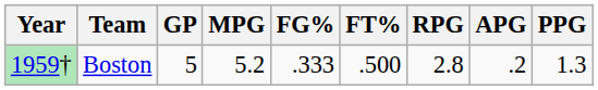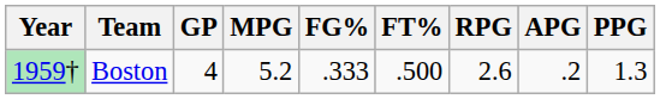 <table class="wikitable sortable" style="font-size:95%; text-align:right;">
 <tr>
 <th>Year</th>
 <th>Team</th>
 <th>GP</th>
 <th>MPG</th>
 <th>FG%</th>
 <th>FT%</th>
 <th>RPG</th>
 <th>APG</th>
 <th>PPG</th>
 </tr>
 <tr>
 <td style="text-align:left;background:#afe6ba;"><a href='#'>1959</a>†</td>
 <td style="text-align:left;"><a href='#'>Boston</a></td>
-<td>5</td>
+<td>4</td>
 <td>5.2</td>
 <td>.333</td>
 <td>.500</td>
-<td>2.8</td>
+<td>2.6</td>
 <td>.2</td>
 <td>1.3</td>
 </tr>
 </table>
